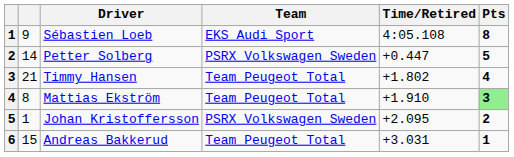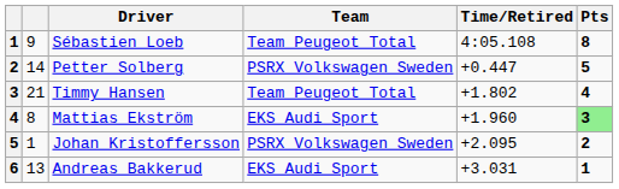 <table class=wikitable style="font-size:95%">
 <tr>
 <th></th>
 <th></th>
 <th>Driver</th>
 <th>Team</th>
 <th>Time/Retired</th>
 <th>Pts</th>
 </tr>
 <tr>
 <th>1</th>
 <td>9</td>
 <td> <a href='#'>Sébastien Loeb</a></td>
-<td><a href='#'>EKS Audi Sport</a></td>
+<td><a href='#'>Team Peugeot Total</a></td>
 <td>4:05.108</td>
 <td><strong>8</strong></td>
 </tr>
 <tr>
 <th>2</th>
 <td>14</td>
 <td> <a href='#'>Petter Solberg</a></td>
 <td><a href='#'>PSRX Volkswagen Sweden</a></td>
 <td>+0.447</td>
 <td><strong>5</strong></td>
 </tr>
 <tr>
 <th>3</th>
 <td>21</td>
 <td> <a href='#'>Timmy Hansen</a></td>
 <td><a href='#'>Team Peugeot Total</a></td>
 <td>+1.802</td>
 <td><strong>4</strong></td>
 </tr>
 <tr>
 <th>4</th>
 <td>8</td>
 <td> <a href='#'>Mattias Ekström</a></td>
-<td><a href='#'>Team Peugeot Total</a></td>
-<td>+1.910</td>
+<td><a href='#'>EKS Audi Sport</a></td>
+<td>+1.960</td>
 <td style="background: lightgreen;"><strong>3</strong></td>
 </tr>
 <tr>
 <th>5</th>
 <td>1</td>
 <td> <a href='#'>Johan Kristoffersson</a></td>
 <td><a href='#'>PSRX Volkswagen Sweden</a></td>
 <td>+2.095</td>
 <td><strong>2</strong></td>
 </tr>
 <tr>
 <th>6</th>
-<td>15</td>
+<td>13</td>
 <td> <a href='#'>Andreas Bakkerud</a></td>
-<td><a href='#'>Team Peugeot Total</a></td>
+<td><a href='#'>EKS Audi Sport</a></td>
 <td>+3.031</td>
 <td><strong>1</strong></td>
 </tr>
 </table>
